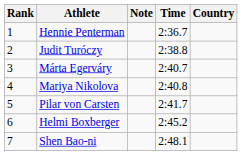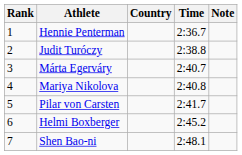 <table class="wikitable sortable">
 <tr>
 <th>Rank</th>
 <th>Athlete</th>
+<th>Country</th>
+<th>Time</th>
 <th>Note</th>
-<th>Time</th>
-<th>Country</th>
 </tr>
 <tr>
 <td>1</td>
 <td><a href='#'>Hennie Penterman</a></td>
 <td></td>
 <td>2:36.7</td>
 <td></td>
 </tr>
 <tr>
 <td>2</td>
 <td><a href='#'>Judit Turóczy</a></td>
 <td></td>
 <td>2:38.8</td>
 <td></td>
 </tr>
 <tr>
 <td>3</td>
 <td><a href='#'>Márta Egerváry</a></td>
 <td></td>
 <td>2:40.7</td>
 <td></td>
 </tr>
 <tr>
 <td>4</td>
 <td><a href='#'>Mariya Nikolova</a></td>
 <td></td>
 <td>2:40.8</td>
 <td></td>
 </tr>
 <tr>
 <td>5</td>
 <td><a href='#'>Pilar von Carsten</a></td>
 <td></td>
 <td>2:41.7</td>
 <td></td>
 </tr>
 <tr>
 <td>6</td>
 <td><a href='#'>Helmi Boxberger</a></td>
 <td></td>
 <td>2:45.2</td>
 <td></td>
 </tr>
 <tr>
 <td>7</td>
 <td><a href='#'>Shen Bao-ni</a></td>
 <td></td>
 <td>2:48.1</td>
 <td></td>
 </tr>
 </table>
